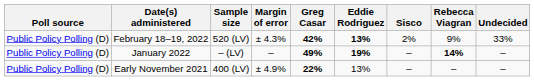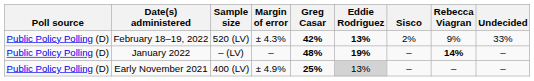 <table class="wikitable" style="font-size:90%;text-align:center;">
 <tr style="vertical-align:bottom">
 <th>Poll source</th>
 <th>Date(s)<br>administered</th>
 <th>Sample<br>size</th>
 <th>Margin<br>of error</th>
 <th style="width:60px;">Greg<br>Casar</th>
 <th style="width:60px;">Eddie<br>Rodriguez</th>
 <th style="width:60px;"><br>Sisco</th>
 <th style="width:60px;">Rebecca<br>Viagran</th>
 <th>Undecided</th>
 </tr>
 <tr>
 <td style="text-align:left;"><a href='#'>Public Policy Polling</a> (D)</td>
 <td>February 18–19, 2022</td>
 <td>520 (LV)</td>
 <td>± 4.3%</td>
 <td><strong>42%</strong></td>
 <td><strong>13%</strong></td>
 <td>2%</td>
 <td>9%</td>
 <td>33%</td>
 </tr>
 <tr>
 <td style="text-align:left;"><a href='#'>Public Policy Polling</a> (D)</td>
 <td>January 2022</td>
 <td>– (LV)</td>
 <td>–</td>
-<td><strong>49%</strong></td>
+<td><strong>48%</strong></td>
 <td><strong>19%</strong></td>
 <td>–</td>
 <td><strong>14%</strong></td>
 <td>–</td>
 </tr>
 <tr>
 <td style="text-align:left;"><a href='#'>Public Policy Polling</a> (D)</td>
 <td>Early November 2021</td>
 <td>400 (LV)</td>
 <td>± 4.9%</td>
-<td><strong>22%</strong></td>
-<td>13%</td>
+<td><strong>25%</strong></td>
+<td style="background: lightgrey;">13%</td>
 <td>–</td>
 <td>–</td>
 <td>–</td>
 </tr>
 </table>
